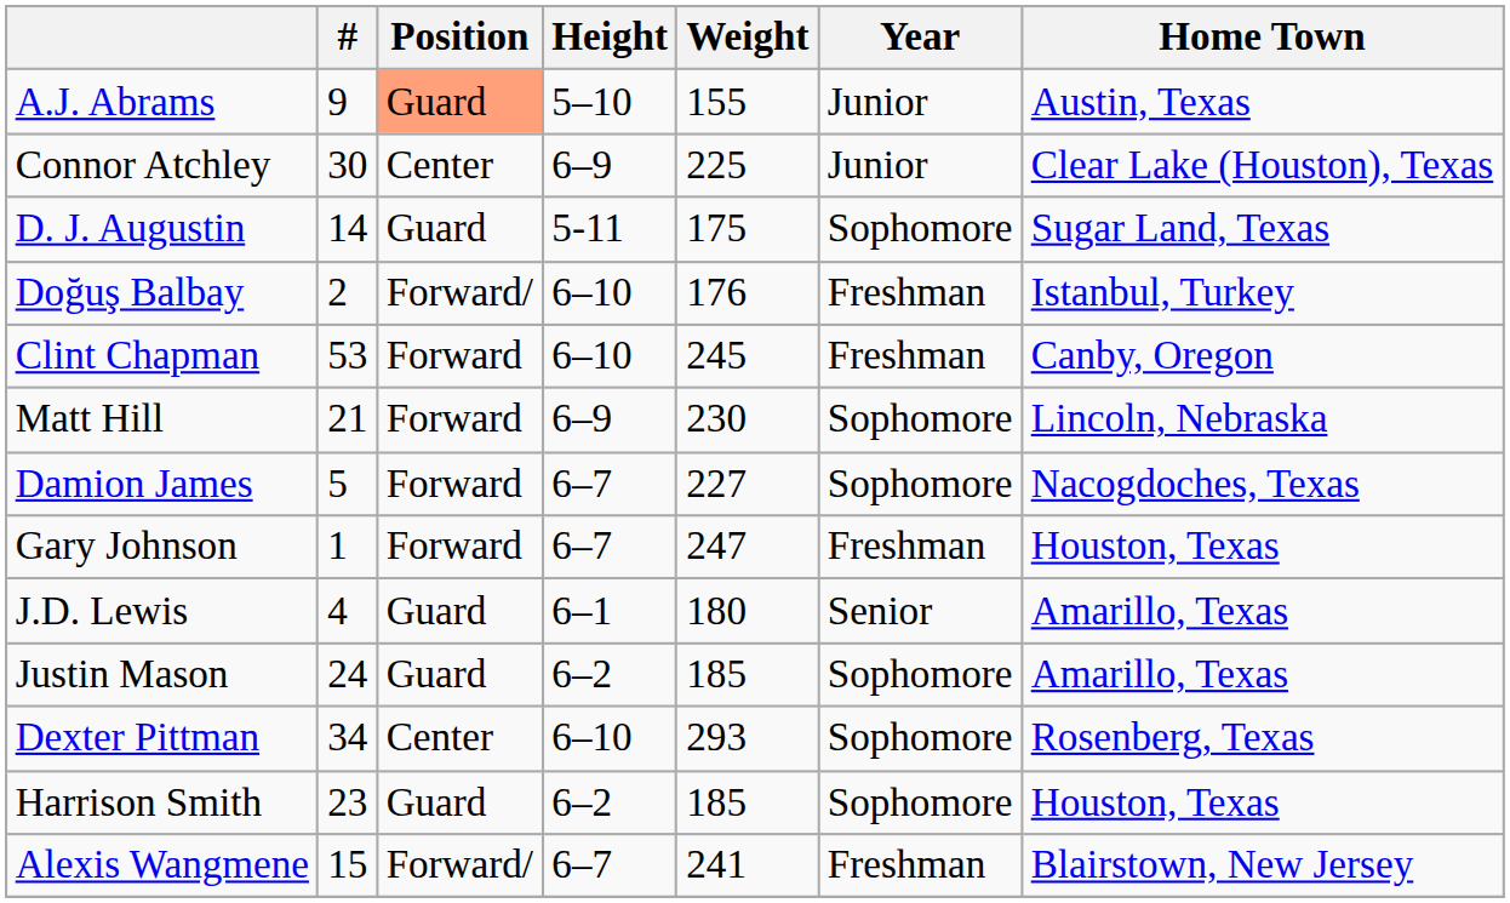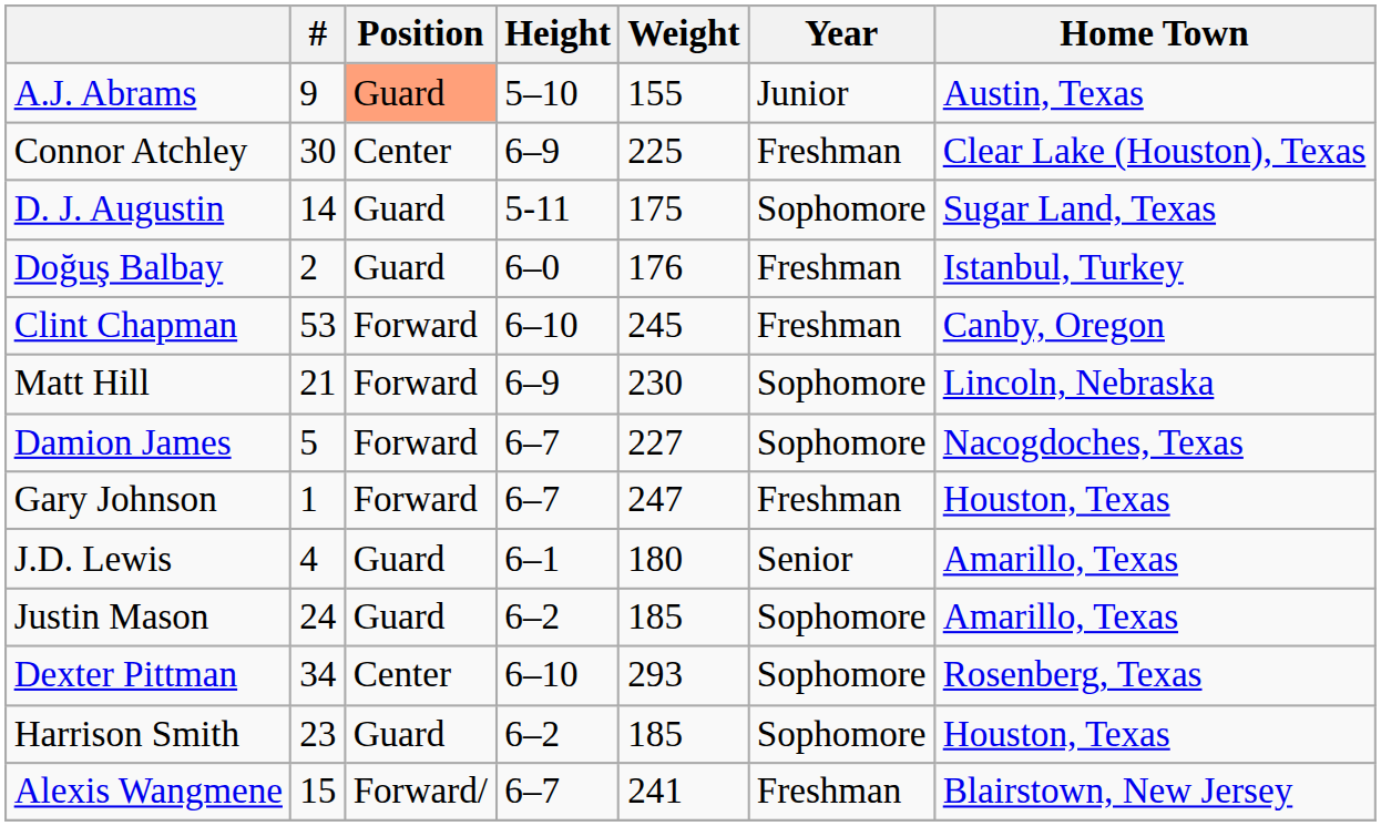 <table class="wikitable">
 <tr>
 <th></th>
 <th>#</th>
 <th>Position</th>
 <th>Height</th>
 <th>Weight</th>
 <th>Year</th>
 <th>Home Town</th>
 </tr>
 <tr>
 <td><a href='#'>A.J. Abrams</a></td>
 <td>9</td>
 <td style="background: lightsalmon;">Guard</td>
 <td>5–10</td>
 <td>155</td>
 <td>Junior</td>
 <td><a href='#'>Austin, Texas</a></td>
 </tr>
 <tr>
 <td>Connor Atchley</td>
 <td>30</td>
 <td>Center</td>
 <td>6–9</td>
 <td>225</td>
-<td>Junior</td>
+<td>Freshman</td>
 <td><a href='#'>Clear Lake (Houston), Texas</a></td>
 </tr>
 <tr>
 <td><a href='#'>D. J. Augustin</a></td>
 <td>14</td>
 <td>Guard</td>
 <td>5-11</td>
 <td>175</td>
 <td>Sophomore</td>
 <td><a href='#'>Sugar Land, Texas</a></td>
 </tr>
 <tr>
 <td><a href='#'>Doğuş Balbay</a></td>
 <td>2</td>
-<td>Forward/</td>
-<td>6–10</td>
+<td>Guard</td>
+<td>6–0</td>
 <td>176</td>
 <td>Freshman</td>
 <td><a href='#'>Istanbul, Turkey</a></td>
 </tr>
 <tr>
 <td><a href='#'>Clint Chapman</a></td>
 <td>53</td>
 <td>Forward</td>
 <td>6–10</td>
 <td>245</td>
 <td>Freshman</td>
 <td><a href='#'>Canby, Oregon</a></td>
 </tr>
 <tr>
 <td>Matt Hill</td>
 <td>21</td>
 <td>Forward</td>
 <td>6–9</td>
 <td>230</td>
 <td>Sophomore</td>
 <td><a href='#'>Lincoln, Nebraska</a></td>
 </tr>
 <tr>
 <td><a href='#'>Damion James</a></td>
 <td>5</td>
 <td>Forward</td>
 <td>6–7</td>
 <td>227</td>
 <td>Sophomore</td>
 <td><a href='#'>Nacogdoches, Texas</a></td>
 </tr>
 <tr>
 <td>Gary Johnson</td>
 <td>1</td>
 <td>Forward</td>
 <td>6–7</td>
 <td>247</td>
 <td>Freshman</td>
 <td><a href='#'>Houston, Texas</a></td>
 </tr>
 <tr>
 <td>J.D. Lewis</td>
 <td>4</td>
 <td>Guard</td>
 <td>6–1</td>
 <td>180</td>
 <td>Senior</td>
 <td><a href='#'>Amarillo, Texas</a></td>
 </tr>
 <tr>
 <td>Justin Mason</td>
 <td>24</td>
 <td>Guard</td>
 <td>6–2</td>
 <td>185</td>
 <td>Sophomore</td>
 <td><a href='#'>Amarillo, Texas</a></td>
 </tr>
 <tr>
 <td><a href='#'>Dexter Pittman</a></td>
 <td>34</td>
 <td>Center</td>
 <td>6–10</td>
 <td>293</td>
 <td>Sophomore</td>
 <td><a href='#'>Rosenberg, Texas</a></td>
 </tr>
 <tr>
 <td>Harrison Smith</td>
 <td>23</td>
 <td>Guard</td>
 <td>6–2</td>
 <td>185</td>
 <td>Sophomore</td>
 <td><a href='#'>Houston, Texas</a></td>
 </tr>
 <tr>
 <td><a href='#'>Alexis Wangmene</a></td>
 <td>15</td>
 <td>Forward/</td>
 <td>6–7</td>
 <td>241</td>
 <td>Freshman</td>
 <td><a href='#'>Blairstown, New Jersey</a></td>
 </tr>
 <tr>
 </tr>
 </table>
